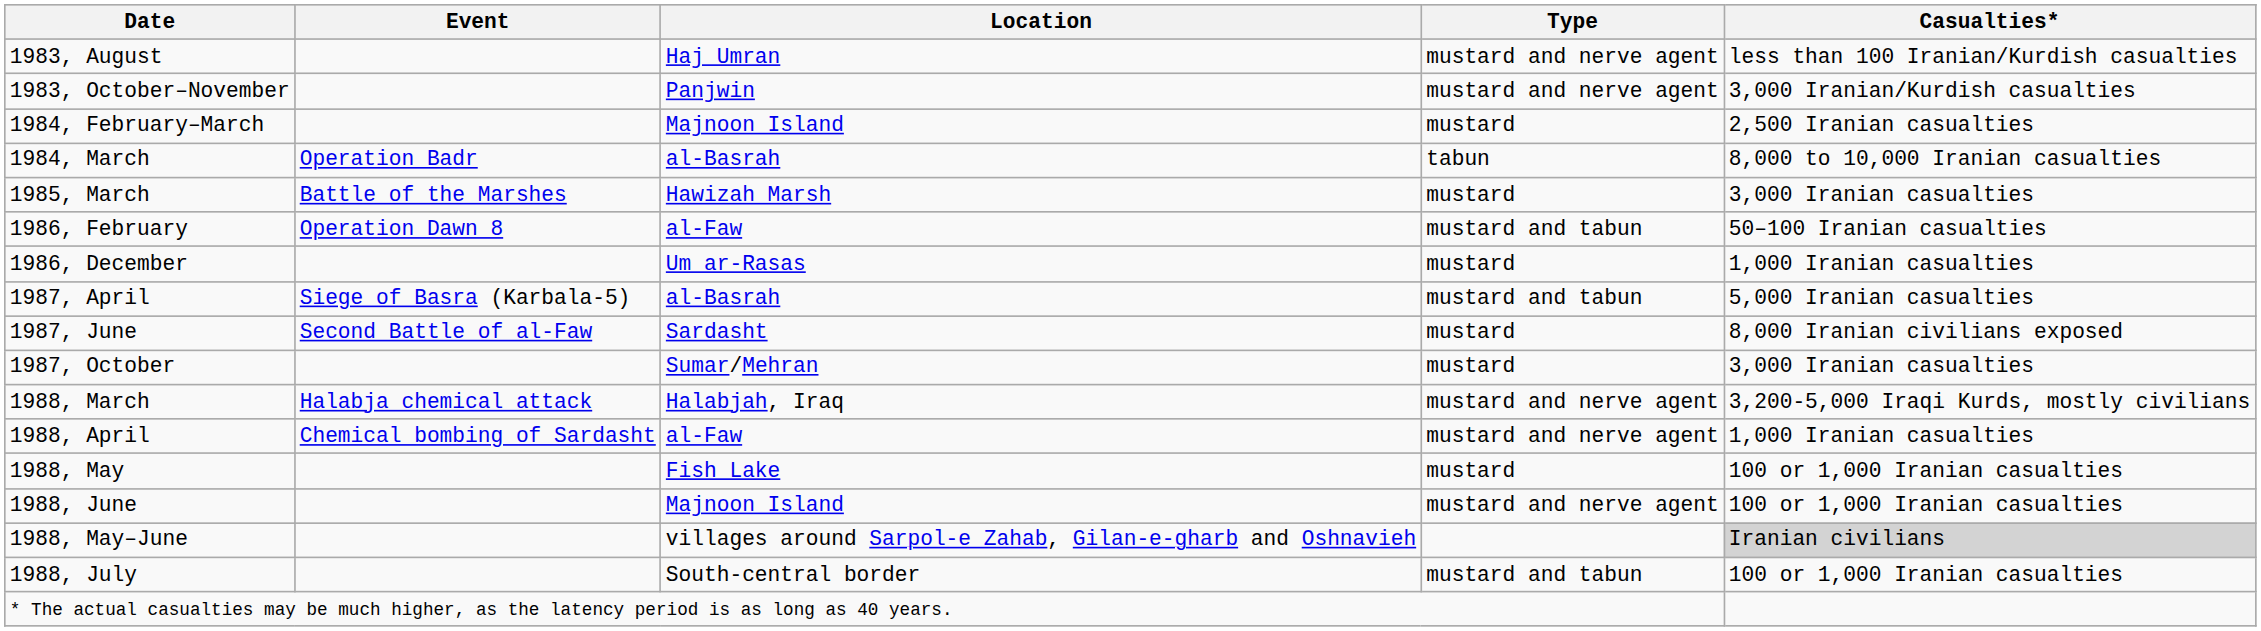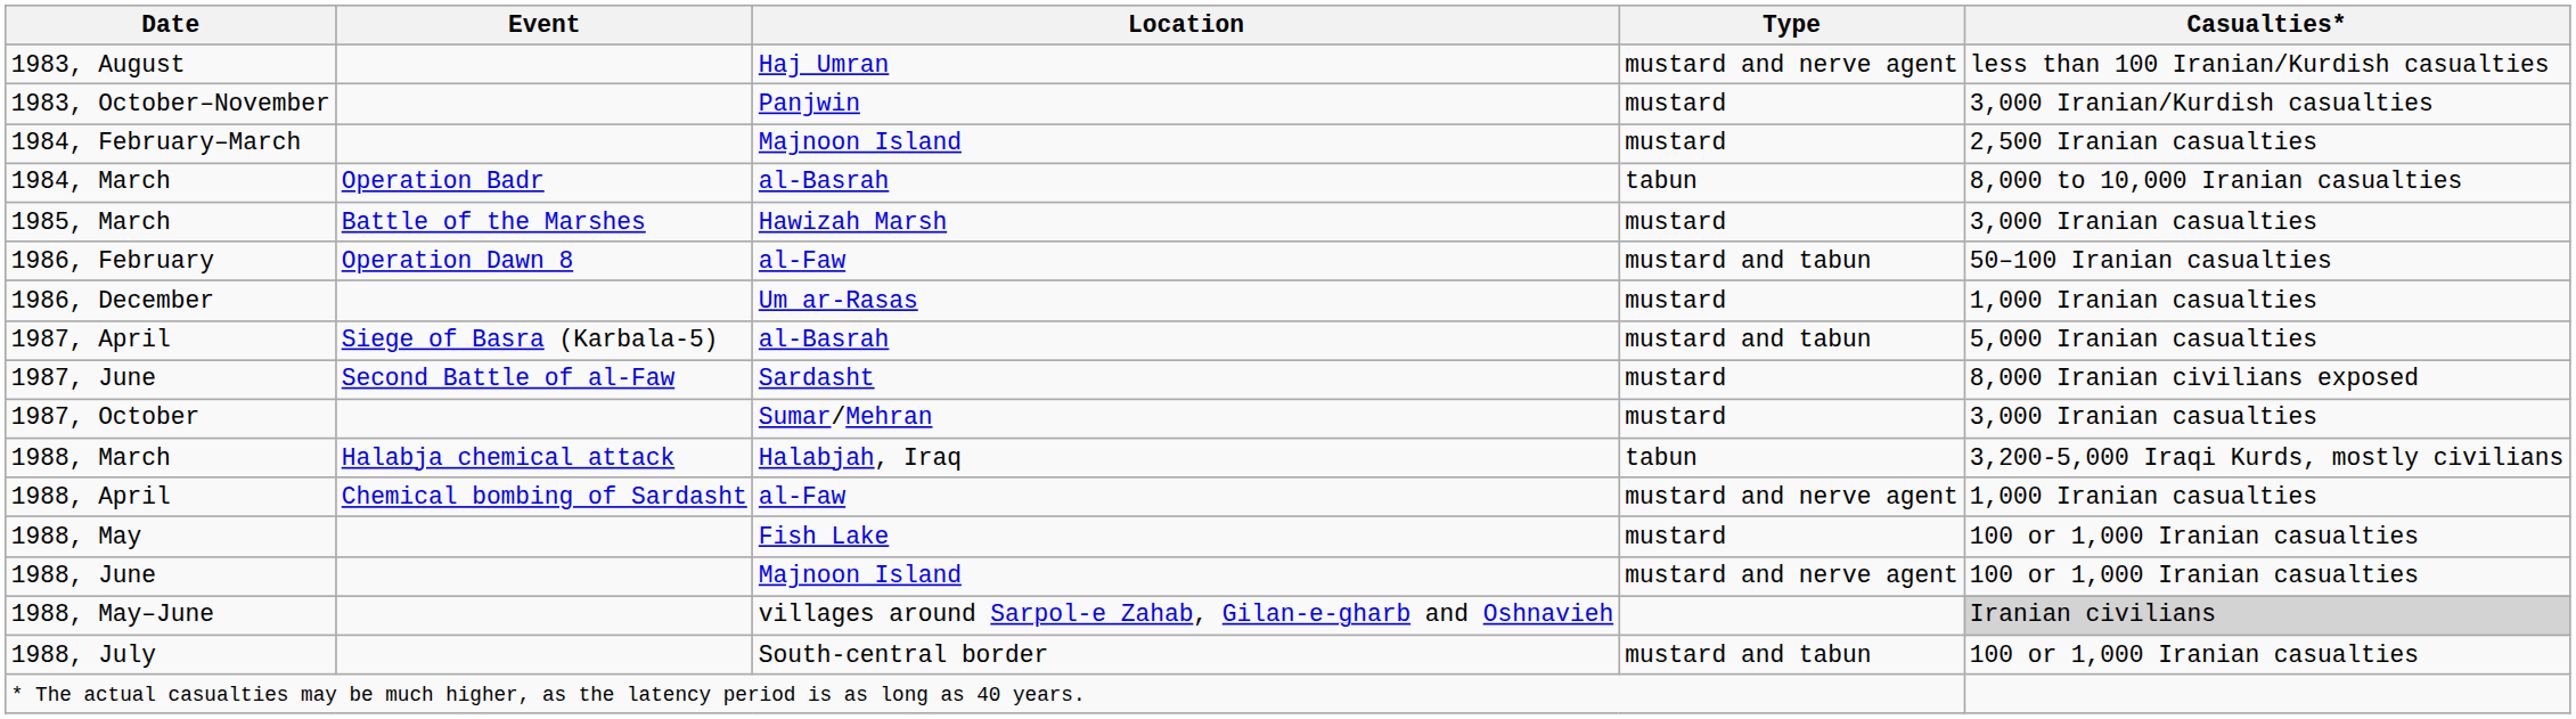 <table class="wikitable">
 <tr>
 <th>Date</th>
 <th>Event</th>
 <th>Location</th>
 <th>Type</th>
 <th>Casualties*</th>
 </tr>
 <tr>
 <td>1983, August</td>
 <td></td>
 <td><a href='#'>Haj Umran</a></td>
 <td>mustard and nerve agent</td>
 <td>less than 100 Iranian/Kurdish casualties</td>
 </tr>
 <tr>
 <td>1983, October–November</td>
 <td></td>
 <td><a href='#'>Panjwin</a></td>
-<td>mustard and nerve agent</td>
+<td>mustard</td>
 <td>3,000 Iranian/Kurdish casualties</td>
 </tr>
 <tr>
 <td>1984, February–March</td>
 <td></td>
 <td><a href='#'>Majnoon Island</a></td>
 <td>mustard</td>
 <td>2,500 Iranian casualties</td>
 </tr>
 <tr>
 <td>1984, March</td>
 <td><a href='#'>Operation Badr</a></td>
 <td><a href='#'>al-Basrah</a></td>
 <td>tabun</td>
 <td>8,000 to 10,000 Iranian casualties</td>
 </tr>
 <tr>
 <td>1985, March</td>
 <td><a href='#'>Battle of the Marshes</a></td>
 <td><a href='#'>Hawizah Marsh</a></td>
 <td>mustard</td>
 <td>3,000 Iranian casualties</td>
 </tr>
 <tr>
 <td>1986, February</td>
 <td><a href='#'>Operation Dawn 8</a></td>
 <td><a href='#'>al-Faw</a></td>
 <td>mustard and tabun</td>
 <td>50–100 Iranian casualties</td>
 </tr>
 <tr>
 <td>1986, December</td>
 <td></td>
 <td><a href='#'>Um ar-Rasas</a></td>
 <td>mustard</td>
 <td>1,000 Iranian casualties</td>
 </tr>
 <tr>
 <td>1987, April</td>
 <td><a href='#'>Siege of Basra</a> (Karbala-5)</td>
 <td><a href='#'>al-Basrah</a></td>
 <td>mustard and tabun</td>
 <td>5,000 Iranian casualties</td>
 </tr>
 <tr>
 <td>1987, June</td>
 <td><a href='#'>Second Battle of al-Faw</a></td>
 <td><a href='#'>Sardasht</a></td>
 <td>mustard</td>
 <td>8,000 Iranian civilians exposed</td>
 </tr>
 <tr>
 <td>1987, October</td>
 <td></td>
 <td><a href='#'>Sumar</a>/<a href='#'>Mehran</a></td>
 <td>mustard</td>
 <td>3,000 Iranian casualties</td>
 </tr>
 <tr>
 <td>1988, March</td>
 <td><a href='#'>Halabja chemical attack</a></td>
 <td><a href='#'>Halabjah</a>, Iraq</td>
-<td>mustard and nerve agent</td>
+<td>tabun</td>
 <td>3,200-5,000 Iraqi Kurds, mostly civilians</td>
 </tr>
 <tr>
 <td>1988, April</td>
 <td><a href='#'>Chemical bombing of Sardasht</a></td>
 <td><a href='#'>al-Faw</a></td>
 <td>mustard and nerve agent</td>
 <td>1,000 Iranian casualties</td>
 </tr>
 <tr>
 <td>1988, May</td>
 <td></td>
 <td><a href='#'>Fish Lake</a></td>
 <td>mustard</td>
 <td>100 or 1,000 Iranian casualties</td>
 </tr>
 <tr>
 <td>1988, June</td>
 <td></td>
 <td><a href='#'>Majnoon Island</a></td>
 <td>mustard and nerve agent</td>
 <td>100 or 1,000 Iranian casualties</td>
 </tr>
 <tr>
 <td>1988, May–June</td>
 <td></td>
 <td>villages around <a href='#'>Sarpol-e Zahab</a>, <a href='#'>Gilan-e-gharb</a> and <a href='#'>Oshnavieh</a></td>
 <td></td>
 <td style="background: lightgrey;">Iranian civilians</td>
 </tr>
 <tr>
 <td>1988, July</td>
 <td></td>
 <td>South-central border</td>
 <td>mustard and tabun</td>
 <td>100 or 1,000 Iranian casualties</td>
 </tr>
 <tr>
 <td colspan=4><small>* The actual casualties may be much higher, as the latency period is as long as 40 years.</small></td>
 </tr>
 </table>
